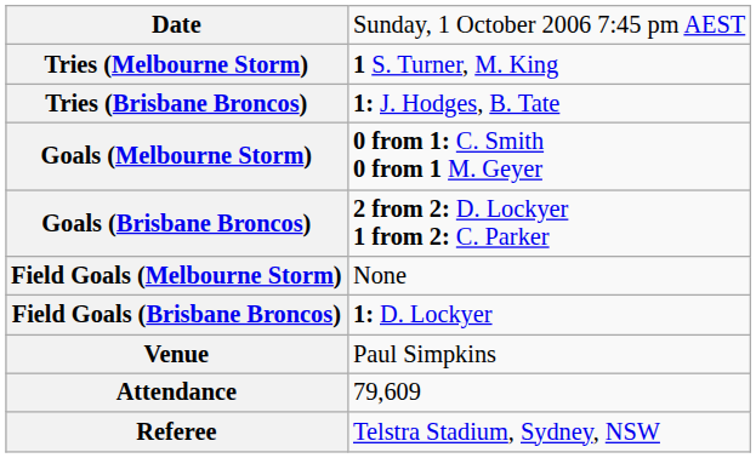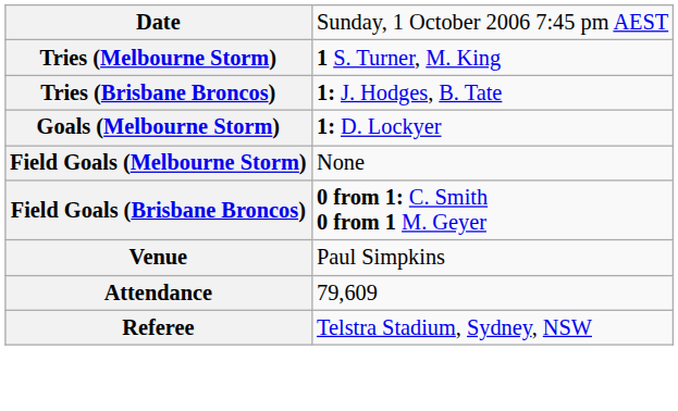 <table class="wikitable" style="margin:1em auto;">
 <tr>
 <th>Date</th>
 <td>Sunday, 1 October 2006 7:45 pm <a href='#'>AEST</a></td>
 </tr>
 <tr>
 <th>Tries (<a href='#'>Melbourne Storm</a>)</th>
 <td><strong>1</strong> <a href='#'>S. Turner</a>, <a href='#'>M. King</a></td>
 </tr>
 <tr>
 <th>Tries (<a href='#'>Brisbane Broncos</a>)</th>
 <td><strong>1:</strong>  <a href='#'>J. Hodges</a>, <a href='#'>B. Tate</a></td>
 </tr>
 <tr>
 <th>Goals (<a href='#'>Melbourne Storm</a>)</th>
-<td><strong>0 from 1:</strong> <a href='#'>C. Smith</a><br> <strong>0 from 1</strong> <a href='#'>M. Geyer</a></td>
-</tr>
-<tr>
-<th>Goals (<a href='#'>Brisbane Broncos</a>)</th>
-<td><strong>2 from 2:</strong> <a href='#'>D. Lockyer</a><br> <strong>1 from 2:</strong> <a href='#'>C. Parker</a></td>
+<td><strong>1:</strong> <a href='#'>D. Lockyer</a></td>
 </tr>
 <tr>
 <th>Field Goals (<a href='#'>Melbourne Storm</a>)</th>
 <td>None</td>
 </tr>
 <tr>
 <th>Field Goals (<a href='#'>Brisbane Broncos</a>)</th>
-<td><strong>1:</strong> <a href='#'>D. Lockyer</a></td>
+<td><strong>0 from 1:</strong> <a href='#'>C. Smith</a><br> <strong>0 from 1</strong> <a href='#'>M. Geyer</a></td>
 </tr>
 <tr>
 <th>Venue</th>
 <td>Paul Simpkins</td>
 </tr>
 <tr>
 <th>Attendance</th>
 <td>79,609</td>
 </tr>
 <tr>
 <th>Referee</th>
 <td><a href='#'>Telstra Stadium</a>, <a href='#'>Sydney</a>, <a href='#'>NSW</a></td>
 </tr>
 </table>
